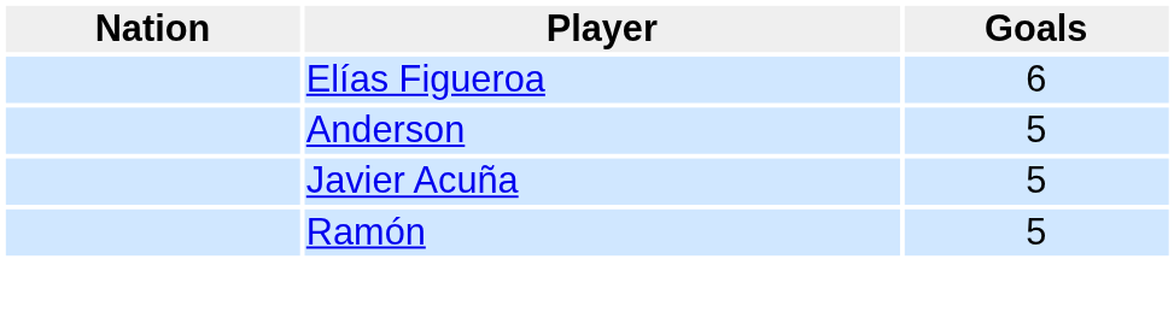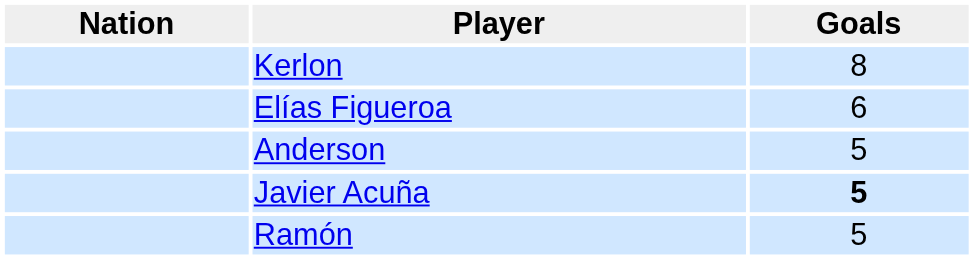 <table width=40%>
 <tr bgcolor=#EFEFEF>
 <th>Nation</th>
 <th>Player</th>
 <th>Goals</th>
+</tr>
+<tr bgcolor=#D0E7FF>
+<td align=center></td>
+<td><a href='#'>Kerlon</a></td>
+<td align=center>8</td>
 </tr>
 <tr bgcolor=#D0E7FF>
 <td align=center></td>
 <td><a href='#'>Elías Figueroa</a></td>
 <td align=center>6</td>
 </tr>
 <tr bgcolor=#D0E7FF>
 <td align=center></td>
 <td><a href='#'>Anderson</a></td>
 <td align=center>5</td>
 </tr>
 <tr bgcolor=#D0E7FF>
 <td align=center></td>
 <td><a href='#'>Javier Acuña</a></td>
-<td align=center>5</td>
+<td align=center><strong>5</strong></td>
 </tr>
 <tr bgcolor=#D0E7FF>
 <td align=center></td>
 <td><a href='#'>Ramón</a></td>
 <td align=center>5</td>
 </tr>
 </table>
